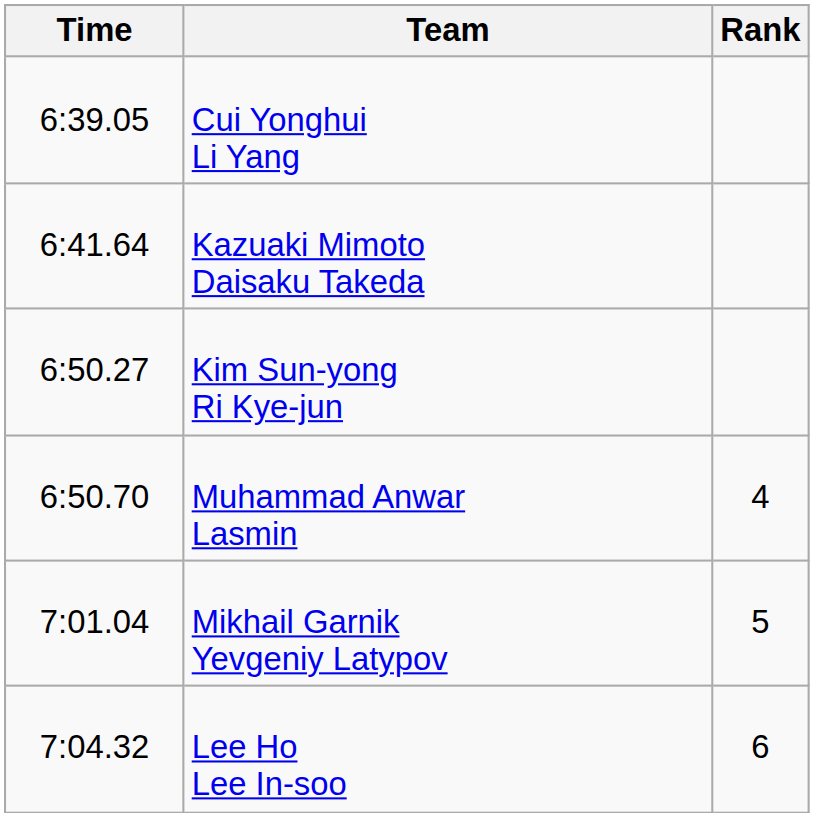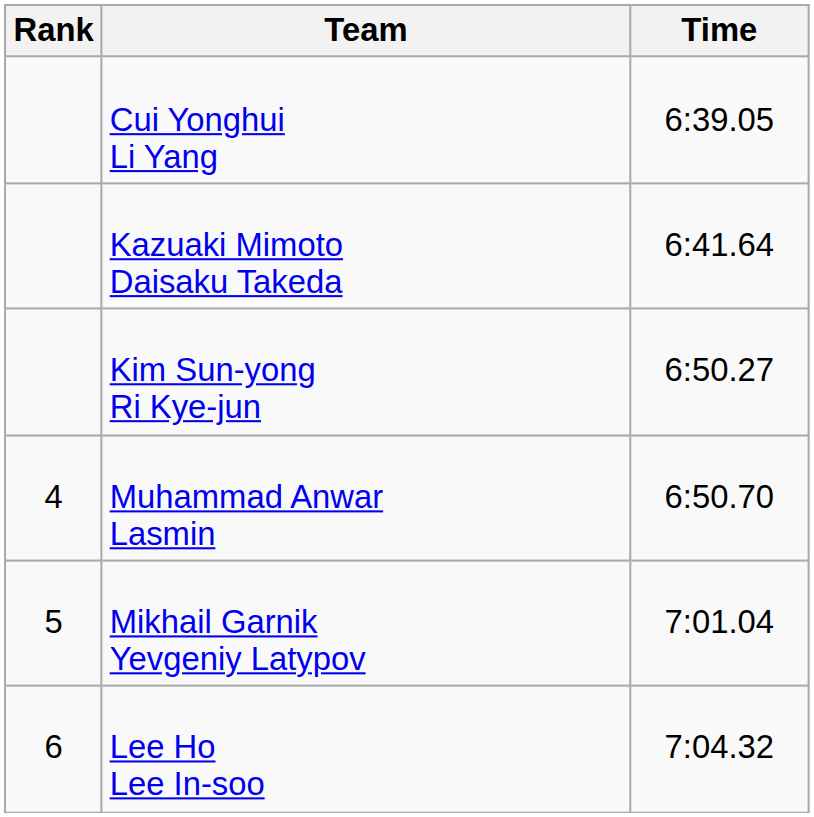 <table class=wikitable style="text-align:center">
 <tr>
+<th width=40>Rank</th>
+<th width=250>Team</th>
 <th width=80>Time</th>
-<th width=250>Team</th>
-<th width=40>Rank</th>
 </tr>
 <tr>
+<td></td>
+<td align=left><br><a href='#'>Cui Yonghui</a><br><a href='#'>Li Yang</a></td>
 <td>6:39.05</td>
-<td align=left><br><a href='#'>Cui Yonghui</a><br><a href='#'>Li Yang</a></td>
-<td></td>
 </tr>
 <tr>
+<td></td>
+<td align=left><br><a href='#'>Kazuaki Mimoto</a><br><a href='#'>Daisaku Takeda</a></td>
 <td>6:41.64</td>
-<td align=left><br><a href='#'>Kazuaki Mimoto</a><br><a href='#'>Daisaku Takeda</a></td>
-<td></td>
 </tr>
 <tr>
+<td></td>
+<td align=left><br><a href='#'>Kim Sun-yong</a><br><a href='#'>Ri Kye-jun</a></td>
 <td>6:50.27</td>
-<td align=left><br><a href='#'>Kim Sun-yong</a><br><a href='#'>Ri Kye-jun</a></td>
-<td></td>
 </tr>
 <tr>
+<td>4</td>
+<td align=left><br><a href='#'>Muhammad Anwar</a><br><a href='#'>Lasmin</a></td>
 <td>6:50.70</td>
-<td align=left><br><a href='#'>Muhammad Anwar</a><br><a href='#'>Lasmin</a></td>
-<td>4</td>
 </tr>
 <tr>
+<td>5</td>
+<td align=left><br><a href='#'>Mikhail Garnik</a><br><a href='#'>Yevgeniy Latypov</a></td>
 <td>7:01.04</td>
-<td align=left><br><a href='#'>Mikhail Garnik</a><br><a href='#'>Yevgeniy Latypov</a></td>
-<td>5</td>
 </tr>
 <tr>
+<td>6</td>
+<td align=left><br><a href='#'>Lee Ho</a><br><a href='#'>Lee In-soo</a></td>
 <td>7:04.32</td>
-<td align=left><br><a href='#'>Lee Ho</a><br><a href='#'>Lee In-soo</a></td>
-<td>6</td>
 </tr>
 </table>
